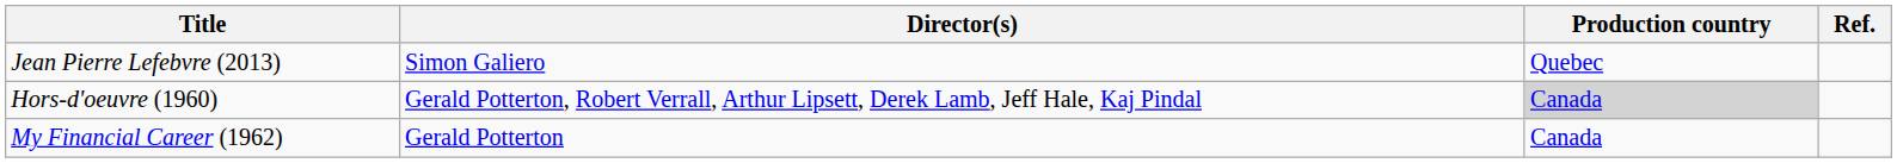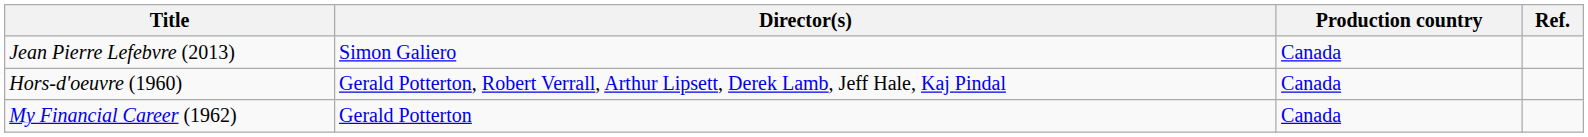 <table class="wikitable" width=100%>
 <tr>
 <th scope="col">Title</th>
 <th scope="col">Director(s)</th>
 <th scope="col">Production country</th>
 <th scope="col">Ref.</th>
 </tr>
 <tr>
 <td><em>Jean Pierre Lefebvre</em> (2013)</td>
 <td><a href='#'>Simon Galiero</a></td>
-<td><a href='#'>Quebec</a></td>
+<td><a href='#'>Canada</a></td>
 <td align="center"></td>
 </tr>
 <tr>
 <td><em>Hors-d'oeuvre</em> (1960)</td>
 <td><a href='#'>Gerald Potterton</a>, <a href='#'>Robert Verrall</a>, <a href='#'>Arthur Lipsett</a>, <a href='#'>Derek Lamb</a>, Jeff Hale, <a href='#'>Kaj Pindal</a></td>
-<td style="background: lightgrey;"><a href='#'>Canada</a></td>
+<td><a href='#'>Canada</a></td>
 <td align="center"></td>
 </tr>
 <tr>
 <td><em><a href='#'>My Financial Career</a></em> (1962)</td>
 <td><a href='#'>Gerald Potterton</a></td>
 <td><a href='#'>Canada</a></td>
 <td align="center"></td>
 </tr>
 </table>
